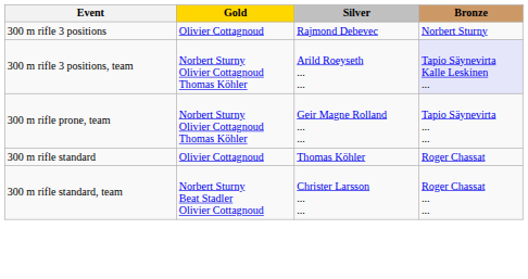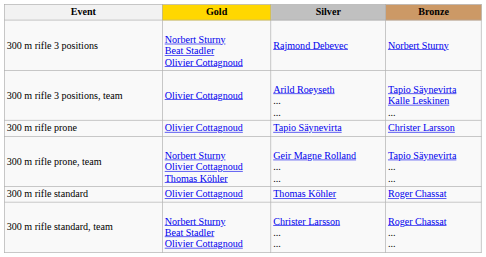 <table class="wikitable" width=60% style="font-size:100%; text-align:left;">
 <tr align=center>
 <th>Event</th>
 <td bgcolor=gold><strong>Gold</strong></td>
 <td bgcolor=silver><strong>Silver</strong></td>
 <td bgcolor=cc9966><strong>Bronze</strong></td>
 </tr>
 <tr>
 <td>300 m rifle 3 positions</td>
-<td> <a href='#'>Olivier Cottagnoud</a></td>
+<td><br><a href='#'>Norbert Sturny</a><br><a href='#'>Beat Stadler</a><br><a href='#'>Olivier Cottagnoud</a></td>
 <td> <a href='#'>Rajmond Debevec</a></td>
 <td> <a href='#'>Norbert Sturny</a></td>
 </tr>
 <tr>
 <td>300 m rifle 3 positions, team</td>
-<td><br><a href='#'>Norbert Sturny</a><br><a href='#'>Olivier Cottagnoud</a><br><a href='#'>Thomas Köhler</a></td>
+<td> <a href='#'>Olivier Cottagnoud</a></td>
 <td><br><a href='#'>Arild Roeyseth</a><br>...<br>...</td>
-<td style="background: lavender;"><br><a href='#'>Tapio Säynevirta</a><br><a href='#'>Kalle Leskinen</a><br>...</td>
+<td><br><a href='#'>Tapio Säynevirta</a><br><a href='#'>Kalle Leskinen</a><br>...</td>
+</tr>
+<tr>
+<td>300 m rifle prone</td>
+<td> <a href='#'>Olivier Cottagnoud</a></td>
+<td> <a href='#'>Tapio Säynevirta</a></td>
+<td> <a href='#'>Christer Larsson</a></td>
 </tr>
 <tr>
 <td>300 m rifle prone, team</td>
 <td><br><a href='#'>Norbert Sturny</a><br><a href='#'>Olivier Cottagnoud</a><br><a href='#'>Thomas Köhler</a></td>
 <td><br><a href='#'>Geir Magne Rolland</a><br>...<br>...</td>
 <td><br><a href='#'>Tapio Säynevirta</a><br>...<br>...</td>
 </tr>
 <tr>
 <td>300 m rifle standard</td>
 <td> <a href='#'>Olivier Cottagnoud</a></td>
 <td> <a href='#'>Thomas Köhler</a></td>
 <td> <a href='#'>Roger Chassat</a></td>
 </tr>
 <tr>
 <td>300 m rifle standard, team</td>
 <td><br><a href='#'>Norbert Sturny</a><br><a href='#'>Beat Stadler</a><br><a href='#'>Olivier Cottagnoud</a></td>
 <td><br><a href='#'>Christer Larsson</a><br>...<br>...</td>
 <td><br><a href='#'>Roger Chassat</a><br>...<br>...</td>
 </tr>
 </table>
